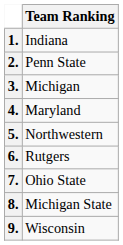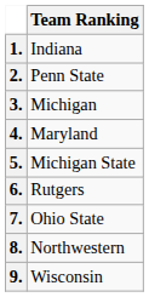 <table class="wikitable" style="white-space:nowrap; font-size:90%;">
 <tr>
 <td ! colspan=1 style="background:white; border-top-style:hidden; border-left-style:hidden;"></td>
 <th>Team Ranking</th>
 </tr>
 <tr>
 <th>1.</th>
 <td>Indiana</td>
 </tr>
 <tr>
 <th>2.</th>
 <td>Penn State</td>
 </tr>
 <tr>
 <th>3.</th>
 <td>Michigan</td>
 </tr>
 <tr>
 <th>4.</th>
 <td>Maryland</td>
 </tr>
 <tr>
 <th>5.</th>
-<td>Northwestern</td>
+<td>Michigan State</td>
 </tr>
 <tr>
 <th>6.</th>
 <td>Rutgers</td>
 </tr>
 <tr>
 <th>7.</th>
 <td>Ohio State</td>
 </tr>
 <tr>
 <th>8.</th>
-<td>Michigan State</td>
+<td>Northwestern</td>
 </tr>
 <tr>
 <th>9.</th>
 <td>Wisconsin</td>
 </tr>
 </table>
